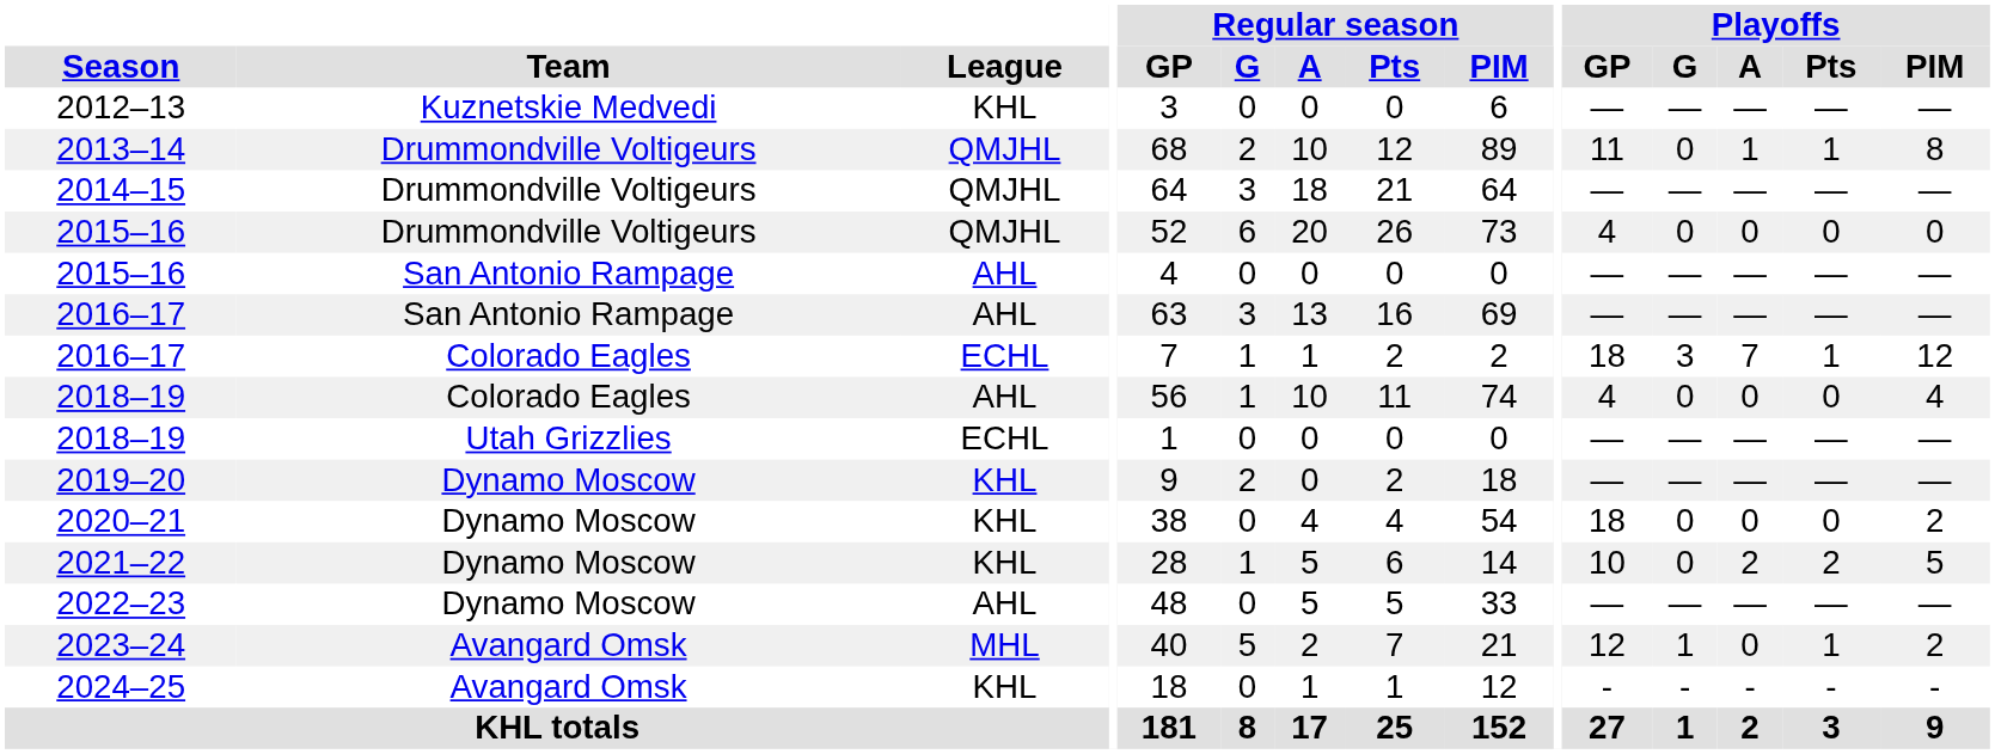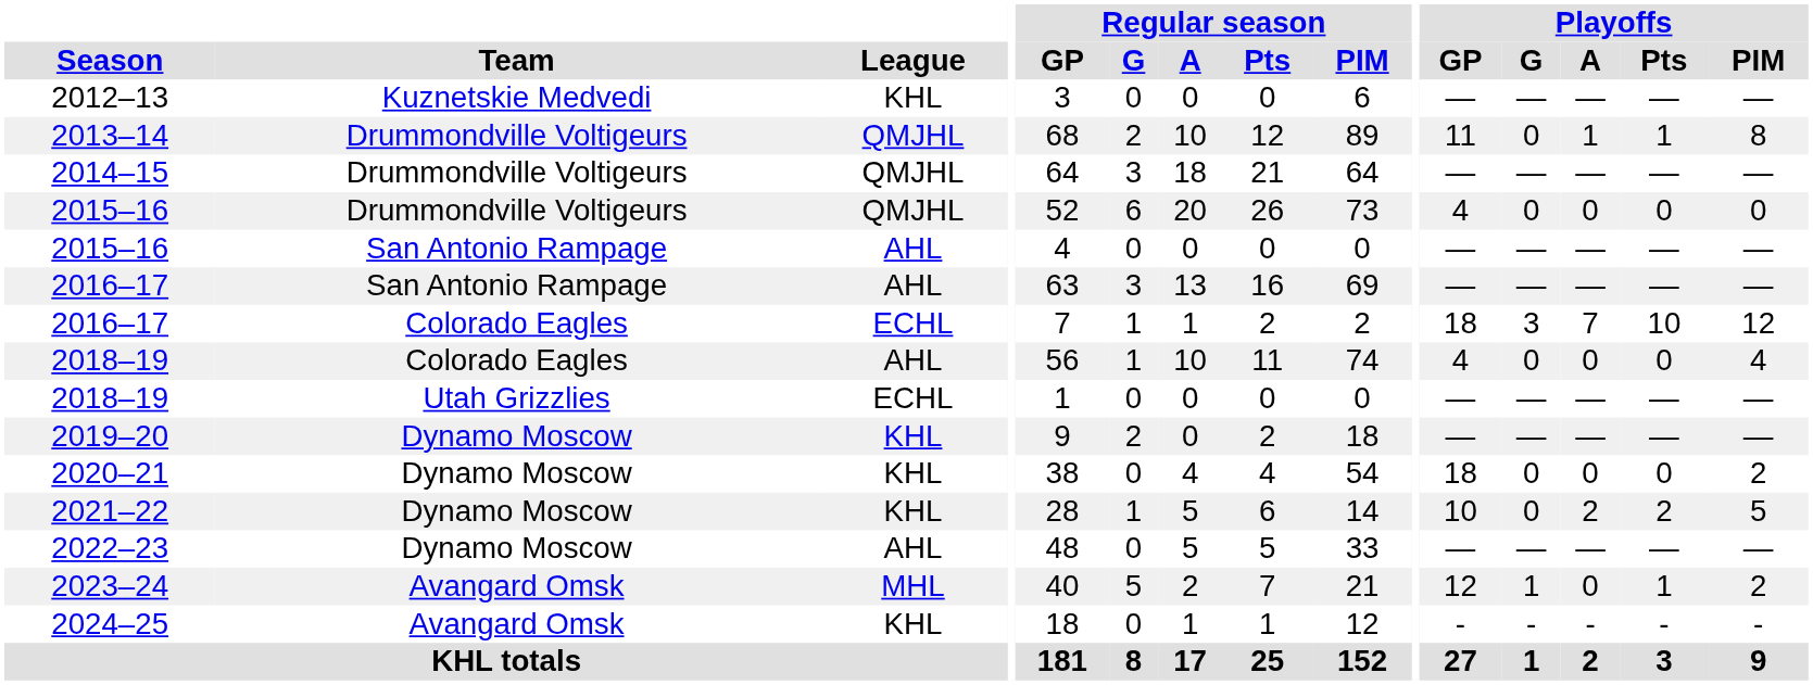 <table border="0" cellpadding="1" cellspacing="0" style="text-align:center; width:60em">
 <tr bgcolor="#e0e0e0">
 <th colspan="3" bgcolor="#ffffff"></th>
 <th rowspan="99" bgcolor="#ffffff"></th>
 <th colspan="5"><a href='#'>Regular season</a></th>
 <th rowspan="99" bgcolor="#ffffff"></th>
 <th colspan="5"><a href='#'>Playoffs</a></th>
 </tr>
 <tr bgcolor="#e0e0e0">
 <th><a href='#'>Season</a></th>
 <th>Team</th>
 <th>League</th>
 <th>GP</th>
 <th><a href='#'>G</a></th>
 <th><a href='#'>A</a></th>
 <th><a href='#'>Pts</a></th>
 <th><a href='#'>PIM</a></th>
 <th>GP</th>
 <th>G</th>
 <th>A</th>
 <th>Pts</th>
 <th>PIM</th>
 </tr>
 <tr>
 <td>2012–13</td>
 <td><a href='#'>Kuznetskie Medvedi</a></td>
 <td>KHL</td>
 <td>3</td>
 <td>0</td>
 <td>0</td>
 <td>0</td>
 <td>6</td>
 <td>—</td>
 <td>—</td>
 <td>—</td>
 <td>—</td>
 <td>—</td>
 </tr>
 <tr bgcolor="#f0f0f0">
 <td><a href='#'>2013–14</a></td>
 <td><a href='#'>Drummondville Voltigeurs</a></td>
 <td><a href='#'>QMJHL</a></td>
 <td>68</td>
 <td>2</td>
 <td>10</td>
 <td>12</td>
 <td>89</td>
 <td>11</td>
 <td>0</td>
 <td>1</td>
 <td>1</td>
 <td>8</td>
 </tr>
 <tr>
 <td><a href='#'>2014–15</a></td>
 <td>Drummondville Voltigeurs</td>
 <td>QMJHL</td>
 <td>64</td>
 <td>3</td>
 <td>18</td>
 <td>21</td>
 <td>64</td>
 <td>—</td>
 <td>—</td>
 <td>—</td>
 <td>—</td>
 <td>—</td>
 </tr>
 <tr bgcolor="#f0f0f0">
 <td><a href='#'>2015–16</a></td>
 <td>Drummondville Voltigeurs</td>
 <td>QMJHL</td>
 <td>52</td>
 <td>6</td>
 <td>20</td>
 <td>26</td>
 <td>73</td>
 <td>4</td>
 <td>0</td>
 <td>0</td>
 <td>0</td>
 <td>0</td>
 </tr>
 <tr>
 <td><a href='#'>2015–16</a></td>
 <td><a href='#'>San Antonio Rampage</a></td>
 <td><a href='#'>AHL</a></td>
 <td>4</td>
 <td>0</td>
 <td>0</td>
 <td>0</td>
 <td>0</td>
 <td>—</td>
 <td>—</td>
 <td>—</td>
 <td>—</td>
 <td>—</td>
 </tr>
 <tr bgcolor="#f0f0f0">
 <td><a href='#'>2016–17</a></td>
 <td>San Antonio Rampage</td>
 <td>AHL</td>
 <td>63</td>
 <td>3</td>
 <td>13</td>
 <td>16</td>
 <td>69</td>
 <td>—</td>
 <td>—</td>
 <td>—</td>
 <td>—</td>
 <td>—</td>
 </tr>
 <tr>
 <td><a href='#'>2016–17</a></td>
 <td><a href='#'>Colorado Eagles</a></td>
 <td><a href='#'>ECHL</a></td>
 <td>7</td>
 <td>1</td>
 <td>1</td>
 <td>2</td>
 <td>2</td>
 <td>18</td>
 <td>3</td>
 <td>7</td>
-<td>1</td>
+<td>10</td>
 <td>12</td>
 </tr>
 <tr bgcolor="#f0f0f0">
 <td><a href='#'>2018–19</a></td>
 <td>Colorado Eagles</td>
 <td>AHL</td>
 <td>56</td>
 <td>1</td>
 <td>10</td>
 <td>11</td>
 <td>74</td>
 <td>4</td>
 <td>0</td>
 <td>0</td>
 <td>0</td>
 <td>4</td>
 </tr>
 <tr>
 <td><a href='#'>2018–19</a></td>
 <td><a href='#'>Utah Grizzlies</a></td>
 <td>ECHL</td>
 <td>1</td>
 <td>0</td>
 <td>0</td>
 <td>0</td>
 <td>0</td>
 <td>—</td>
 <td>—</td>
 <td>—</td>
 <td>—</td>
 <td>—</td>
 </tr>
 <tr bgcolor="#f0f0f0">
 <td><a href='#'>2019–20</a></td>
 <td><a href='#'>Dynamo Moscow</a></td>
 <td><a href='#'>KHL</a></td>
 <td>9</td>
 <td>2</td>
 <td>0</td>
 <td>2</td>
 <td>18</td>
 <td>—</td>
 <td>—</td>
 <td>—</td>
 <td>—</td>
 <td>—</td>
 </tr>
 <tr>
 <td><a href='#'>2020–21</a></td>
 <td>Dynamo Moscow</td>
 <td>KHL</td>
 <td>38</td>
 <td>0</td>
 <td>4</td>
 <td>4</td>
 <td>54</td>
 <td>18</td>
 <td>0</td>
 <td>0</td>
 <td>0</td>
 <td>2</td>
 </tr>
 <tr bgcolor="#f0f0f0">
 <td><a href='#'>2021–22</a></td>
 <td>Dynamo Moscow</td>
 <td>KHL</td>
 <td>28</td>
 <td>1</td>
 <td>5</td>
 <td>6</td>
 <td>14</td>
 <td>10</td>
 <td>0</td>
 <td>2</td>
 <td>2</td>
 <td>5</td>
 </tr>
 <tr>
 <td><a href='#'>2022–23</a></td>
 <td>Dynamo Moscow</td>
 <td>AHL</td>
 <td>48</td>
 <td>0</td>
 <td>5</td>
 <td>5</td>
 <td>33</td>
 <td>—</td>
 <td>—</td>
 <td>—</td>
 <td>—</td>
 <td>—</td>
 </tr>
 <tr bgcolor="#f0f0f0">
 <td><a href='#'>2023–24</a></td>
 <td><a href='#'>Avangard Omsk</a></td>
 <td><a href='#'>MHL</a></td>
 <td>40</td>
 <td>5</td>
 <td>2</td>
 <td>7</td>
 <td>21</td>
 <td>12</td>
 <td>1</td>
 <td>0</td>
 <td>1</td>
 <td>2</td>
 </tr>
 <tr>
 <td><a href='#'>2024–25</a></td>
 <td><a href='#'>Avangard Omsk</a></td>
 <td>KHL</td>
 <td>18</td>
 <td>0</td>
 <td>1</td>
 <td>1</td>
 <td>12</td>
 <td>-</td>
 <td>-</td>
 <td>-</td>
 <td>-</td>
 <td>-</td>
 </tr>
 <tr bgcolor="#e0e0e0">
 <th colspan="3">KHL totals</th>
 <th>181</th>
 <th>8</th>
 <th>17</th>
 <th>25</th>
 <th>152</th>
 <th>27</th>
 <th>1</th>
 <th>2</th>
 <th>3</th>
 <th>9</th>
 </tr>
 </table>
